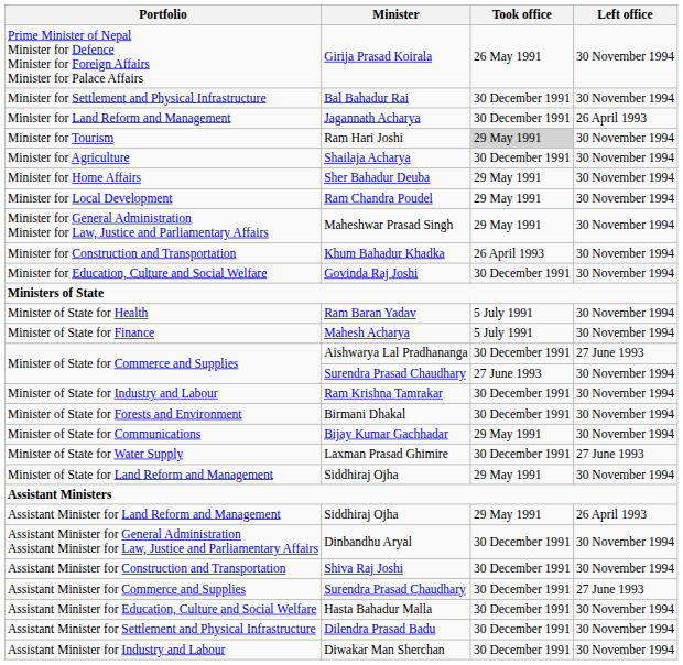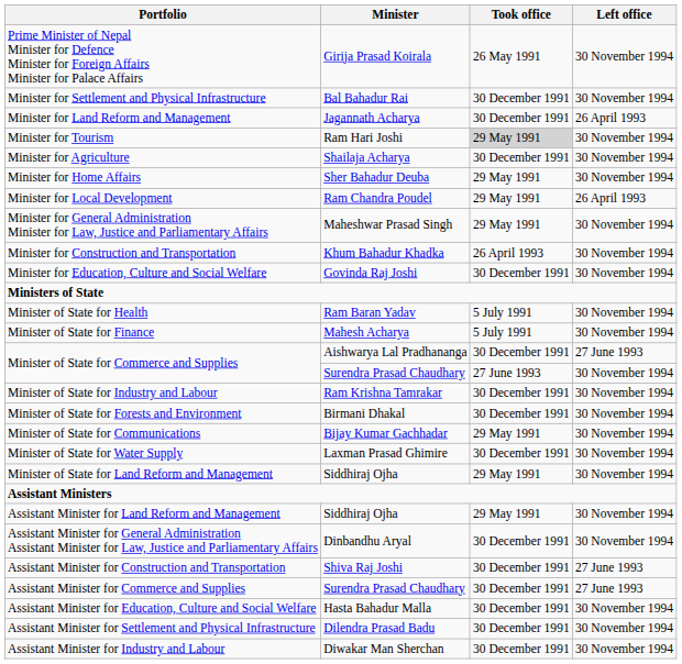 <table class="wikitable">
 <tr>
 <th>Portfolio</th>
 <th>Minister</th>
 <th>Took office</th>
 <th>Left office</th>
 </tr>
 <tr>
 <td><a href='#'>Prime Minister of Nepal</a><br>Minister for <a href='#'>Defence</a><br>Minister for <a href='#'>Foreign Affairs</a><br>Minister for Palace Affairs</td>
 <td><a href='#'>Girija Prasad Koirala</a></td>
 <td>26 May 1991</td>
 <td>30 November 1994</td>
 </tr>
 <tr>
 <td>Minister for <a href='#'>Settlement and Physical Infrastructure</a></td>
 <td><a href='#'>Bal Bahadur Rai</a></td>
 <td>30 December 1991</td>
 <td>30 November 1994</td>
 </tr>
 <tr>
 <td>Minister for <a href='#'>Land Reform and Management</a></td>
 <td><a href='#'>Jagannath Acharya</a></td>
 <td>30 December 1991</td>
 <td>26 April 1993</td>
 </tr>
 <tr>
 <td>Minister for <a href='#'>Tourism</a></td>
 <td>Ram Hari Joshi</td>
 <td style="background: lightgrey;">29 May 1991</td>
 <td>30 November 1994</td>
 </tr>
 <tr>
 <td>Minister for <a href='#'>Agriculture</a></td>
 <td><a href='#'>Shailaja Acharya</a></td>
 <td>30 December 1991</td>
 <td>30 November 1994</td>
 </tr>
 <tr>
 <td>Minister for <a href='#'>Home Affairs</a></td>
 <td><a href='#'>Sher Bahadur Deuba</a></td>
 <td>29 May 1991</td>
 <td>30 November 1994</td>
 </tr>
 <tr>
 <td>Minister for <a href='#'>Local Development</a></td>
 <td><a href='#'>Ram Chandra Poudel</a></td>
 <td>29 May 1991</td>
-<td>30 November 1994</td>
+<td>26 April 1993</td>
 </tr>
 <tr>
 <td>Minister for <a href='#'>General Administration</a><br>Minister for <a href='#'>Law, Justice and Parliamentary Affairs</a></td>
 <td>Maheshwar Prasad Singh</td>
 <td>29 May 1991</td>
 <td>30 November 1994</td>
 </tr>
 <tr>
 <td>Minister for <a href='#'>Construction and Transportation</a></td>
 <td><a href='#'>Khum Bahadur Khadka</a></td>
 <td>26 April 1993</td>
 <td>30 November 1994</td>
 </tr>
 <tr>
 <td>Minister for <a href='#'>Education, Culture and Social Welfare</a></td>
 <td><a href='#'>Govinda Raj Joshi</a></td>
 <td>30 December 1991</td>
 <td>30 November 1994</td>
 </tr>
 <tr>
 <td colspan="4"><strong>Ministers of State</strong></td>
 </tr>
 <tr>
 <td>Minister of State for <a href='#'>Health</a></td>
 <td><a href='#'>Ram Baran Yadav</a></td>
 <td>5 July 1991</td>
 <td>30 November 1994</td>
 </tr>
 <tr>
 <td>Minister of State for <a href='#'>Finance</a></td>
 <td><a href='#'>Mahesh Acharya</a></td>
 <td>5 July 1991</td>
 <td>30 November 1994</td>
 </tr>
 <tr>
 <td rowspan="2">Minister of State for <a href='#'>Commerce and Supplies</a></td>
 <td>Aishwarya Lal Pradhananga</td>
 <td>30 December 1991</td>
 <td>27 June 1993</td>
 </tr>
 <tr>
 <td><a href='#'>Surendra Prasad Chaudhary</a></td>
 <td>27 June 1993</td>
 <td>30 November 1994</td>
 </tr>
 <tr>
 <td>Minister of State for <a href='#'>Industry and Labour</a></td>
 <td><a href='#'>Ram Krishna Tamrakar</a></td>
 <td>30 December 1991</td>
 <td>30 November 1994</td>
 </tr>
 <tr>
 <td>Minister of State for <a href='#'>Forests and Environment</a></td>
 <td>Birmani Dhakal</td>
 <td>30 December 1991</td>
 <td>30 November 1994</td>
 </tr>
 <tr>
 <td>Minister of State for <a href='#'>Communications</a></td>
 <td><a href='#'>Bijay Kumar Gachhadar</a></td>
 <td>29 May 1991</td>
 <td>30 November 1994</td>
 </tr>
 <tr>
 <td>Minister of State for <a href='#'>Water Supply</a></td>
 <td>Laxman Prasad Ghimire</td>
 <td>30 December 1991</td>
-<td>27 June 1993</td>
+<td>30 November 1994</td>
 </tr>
 <tr>
 <td>Minister of State for <a href='#'>Land Reform and Management</a></td>
 <td>Siddhiraj Ojha</td>
 <td>29 May 1991</td>
 <td>30 November 1994</td>
 </tr>
 <tr>
 <td colspan="4"><strong>Assistant Ministers</strong></td>
 </tr>
 <tr>
 <td>Assistant Minister for <a href='#'>Land Reform and Management</a></td>
 <td>Siddhiraj Ojha</td>
 <td>29 May 1991</td>
-<td>26 April 1993</td>
+<td>30 November 1994</td>
 </tr>
 <tr>
 <td>Assistant Minister for <a href='#'>General Administration</a><br>Assistant Minister for <a href='#'>Law, Justice and Parliamentary Affairs</a></td>
 <td>Dinbandhu Aryal</td>
 <td>30 December 1991</td>
 <td>30 November 1994</td>
 </tr>
 <tr>
 <td>Assistant Minister for <a href='#'>Construction and Transportation</a></td>
 <td><a href='#'>Shiva Raj Joshi</a></td>
 <td>30 December 1991</td>
-<td>30 November 1994</td>
+<td>27 June 1993</td>
 </tr>
 <tr>
 <td>Assistant Minister for <a href='#'>Commerce and Supplies</a></td>
 <td><a href='#'>Surendra Prasad Chaudhary</a></td>
 <td>30 December 1991</td>
 <td>27 June 1993</td>
 </tr>
 <tr>
 <td>Assistant Minister for <a href='#'>Education, Culture and Social Welfare</a></td>
 <td>Hasta Bahadur Malla</td>
 <td>30 December 1991</td>
 <td>30 November 1994</td>
 </tr>
 <tr>
 <td>Assistant Minister for <a href='#'>Settlement and Physical Infrastructure</a></td>
 <td><a href='#'>Dilendra Prasad Badu</a></td>
 <td>30 December 1991</td>
 <td>30 November 1994</td>
 </tr>
 <tr>
 <td>Assistant Minister for <a href='#'>Industry and Labour</a></td>
 <td>Diwakar Man Sherchan</td>
 <td>30 December 1991</td>
 <td>30 November 1994</td>
 </tr>
 </table>
